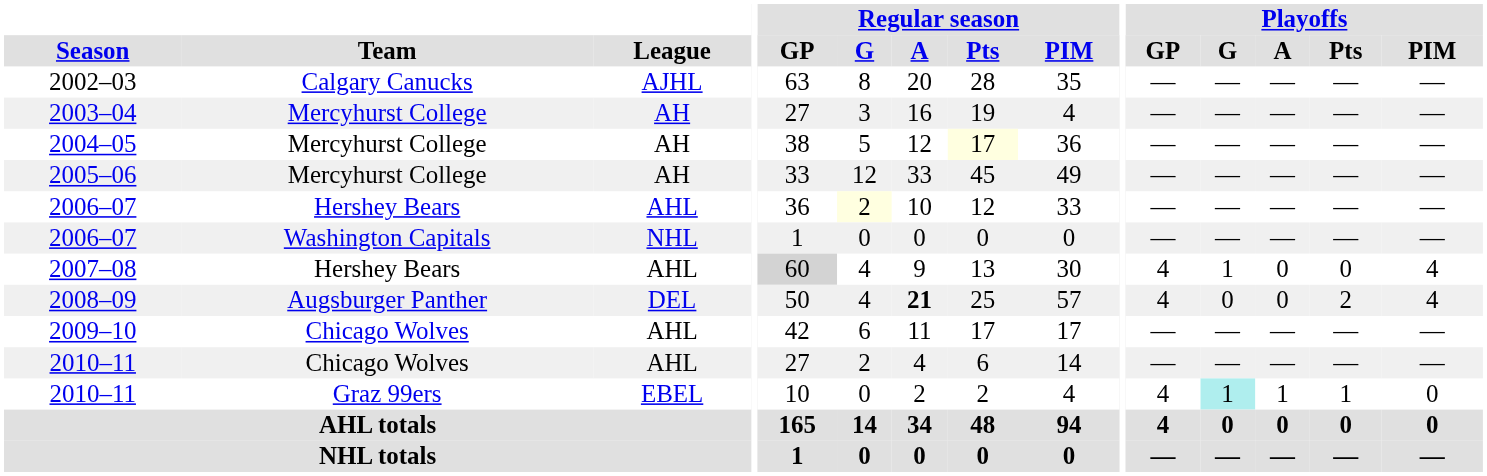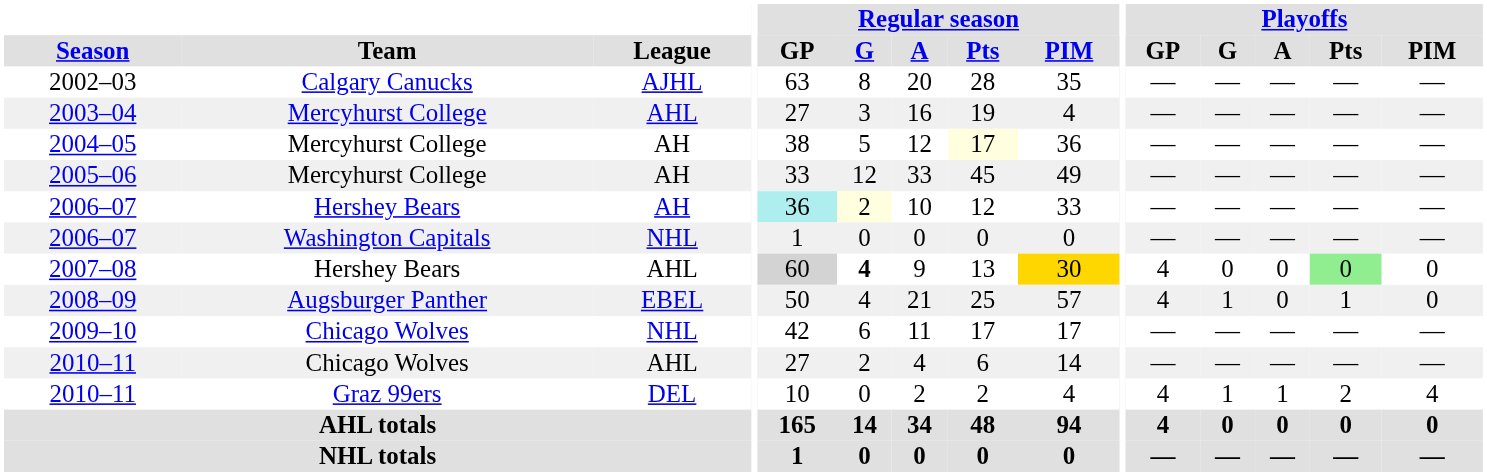 <table border="0" cellpadding="1" cellspacing="0" style="text-align:center; width:75%">
 <tr bgcolor="#e0e0e0">
 <th colspan="3" bgcolor="#ffffff"></th>
 <th rowspan="99" bgcolor="#ffffff"></th>
 <th colspan="5"><a href='#'>Regular season</a></th>
 <th rowspan="99" bgcolor="#ffffff"></th>
 <th colspan="5"><a href='#'>Playoffs</a></th>
 </tr>
 <tr bgcolor="#e0e0e0">
 <th><a href='#'>Season</a></th>
 <th>Team</th>
 <th>League</th>
 <th>GP</th>
 <th><a href='#'>G</a></th>
 <th><a href='#'>A</a></th>
 <th><a href='#'>Pts</a></th>
 <th><a href='#'>PIM</a></th>
 <th>GP</th>
 <th>G</th>
 <th>A</th>
 <th>Pts</th>
 <th>PIM</th>
 </tr>
 <tr ALIGN="center">
 <td>2002–03</td>
 <td><a href='#'>Calgary Canucks</a></td>
 <td><a href='#'>AJHL</a></td>
 <td>63</td>
 <td>8</td>
 <td>20</td>
 <td>28</td>
 <td>35</td>
 <td>—</td>
 <td>—</td>
 <td>—</td>
 <td>—</td>
 <td>—</td>
 </tr>
 <tr ALIGN="center" bgcolor="#f0f0f0">
 <td><a href='#'>2003–04</a></td>
 <td><a href='#'>Mercyhurst College</a></td>
-<td><a href='#'>AH</a></td>
+<td><a href='#'>AHL</a></td>
 <td>27</td>
 <td>3</td>
 <td>16</td>
 <td>19</td>
 <td>4</td>
 <td>—</td>
 <td>—</td>
 <td>—</td>
 <td>—</td>
 <td>—</td>
 </tr>
 <tr ALIGN="center">
 <td><a href='#'>2004–05</a></td>
 <td>Mercyhurst College</td>
 <td>AH</td>
 <td>38</td>
 <td>5</td>
 <td>12</td>
 <td style="background: lightyellow;">17</td>
 <td>36</td>
 <td>—</td>
 <td>—</td>
 <td>—</td>
 <td>—</td>
 <td>—</td>
 </tr>
 <tr ALIGN="center" bgcolor="#f0f0f0">
 <td><a href='#'>2005–06</a></td>
 <td>Mercyhurst College</td>
 <td>AH</td>
 <td>33</td>
 <td>12</td>
 <td>33</td>
 <td>45</td>
 <td>49</td>
 <td>—</td>
 <td>—</td>
 <td>—</td>
 <td>—</td>
 <td>—</td>
 </tr>
 <tr ALIGN="center">
 <td><a href='#'>2006–07</a></td>
 <td><a href='#'>Hershey Bears</a></td>
-<td><a href='#'>AHL</a></td>
-<td>36</td>
+<td><a href='#'>AH</a></td>
+<td style="background: paleturquoise;">36</td>
 <td style="background: lightyellow;">2</td>
 <td>10</td>
 <td>12</td>
 <td>33</td>
 <td>—</td>
 <td>—</td>
 <td>—</td>
 <td>—</td>
 <td>—</td>
 </tr>
 <tr ALIGN="center" bgcolor="#f0f0f0">
 <td><a href='#'>2006–07</a></td>
 <td><a href='#'>Washington Capitals</a></td>
 <td><a href='#'>NHL</a></td>
 <td>1</td>
 <td>0</td>
 <td>0</td>
 <td>0</td>
 <td>0</td>
 <td>—</td>
 <td>—</td>
 <td>—</td>
 <td>—</td>
 <td>—</td>
 </tr>
 <tr ALIGN="center">
 <td><a href='#'>2007–08</a></td>
 <td>Hershey Bears</td>
 <td>AHL</td>
 <td style="background: lightgrey;">60</td>
-<td>4</td>
+<td><strong>4</strong></td>
 <td>9</td>
 <td>13</td>
-<td>30</td>
+<td style="background: gold;">30</td>
 <td>4</td>
-<td>1</td>
 <td>0</td>
 <td>0</td>
-<td>4</td>
+<td style="background: lightgreen;">0</td>
+<td>0</td>
 </tr>
 <tr ALIGN="center" bgcolor="#f0f0f0">
 <td><a href='#'>2008–09</a></td>
 <td><a href='#'>Augsburger Panther</a></td>
-<td><a href='#'>DEL</a></td>
+<td><a href='#'>EBEL</a></td>
 <td>50</td>
 <td>4</td>
-<td><strong>21</strong></td>
+<td>21</td>
 <td>25</td>
 <td>57</td>
 <td>4</td>
+<td>1</td>
 <td>0</td>
+<td>1</td>
 <td>0</td>
-<td>2</td>
-<td>4</td>
 </tr>
 <tr ALIGN="center">
 <td><a href='#'>2009–10</a></td>
 <td><a href='#'>Chicago Wolves</a></td>
-<td>AHL</td>
+<td><a href='#'>NHL</a></td>
 <td>42</td>
 <td>6</td>
 <td>11</td>
 <td>17</td>
 <td>17</td>
 <td>—</td>
 <td>—</td>
 <td>—</td>
 <td>—</td>
 <td>—</td>
 </tr>
 <tr ALIGN="center" bgcolor="#f0f0f0">
 <td><a href='#'>2010–11</a></td>
 <td>Chicago Wolves</td>
 <td>AHL</td>
 <td>27</td>
 <td>2</td>
 <td>4</td>
 <td>6</td>
 <td>14</td>
 <td>—</td>
 <td>—</td>
 <td>—</td>
 <td>—</td>
 <td>—</td>
 </tr>
 <tr ALIGN="center">
 <td><a href='#'>2010–11</a></td>
 <td><a href='#'>Graz 99ers</a></td>
-<td><a href='#'>EBEL</a></td>
+<td><a href='#'>DEL</a></td>
 <td>10</td>
 <td>0</td>
 <td>2</td>
 <td>2</td>
 <td>4</td>
 <td>4</td>
-<td style="background: paleturquoise;">1</td>
 <td>1</td>
 <td>1</td>
-<td>0</td>
+<td>2</td>
+<td>4</td>
 </tr>
 <tr bgcolor="#e0e0e0">
 <th colspan="3">AHL totals</th>
 <th>165</th>
 <th>14</th>
 <th>34</th>
 <th>48</th>
 <th>94</th>
 <th>4</th>
 <th>0</th>
 <th>0</th>
 <th>0</th>
 <th>0</th>
 </tr>
 <tr bgcolor="#e0e0e0">
 <th colspan="3">NHL totals</th>
 <th>1</th>
 <th>0</th>
 <th>0</th>
 <th>0</th>
 <th>0</th>
 <th>—</th>
 <th>—</th>
 <th>—</th>
 <th>—</th>
 <th>—</th>
 </tr>
 </table>
